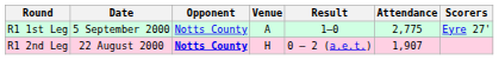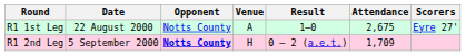 <table class= "wikitable " style="font-size:100%; text-align:center">
 <tr>
 <th>Round</th>
 <th>Date</th>
 <th>Opponent</th>
 <th>Venue</th>
 <th>Result</th>
 <th>Attendance</th>
 <th>Scorers</th>
 </tr>
 <tr style="background: #d0ffe3;">
 <td>R1 1st Leg</td>
-<td>5 September 2000</td>
+<td>22 August 2000</td>
 <td><a href='#'>Notts County</a></td>
 <td>A</td>
 <td>1–0</td>
-<td>2,775</td>
+<td>2,675</td>
 <td><a href='#'>Eyre</a> 27'</td>
 </tr>
 <tr style="background: #ffd0e3;">
 <td>R1 2nd Leg</td>
-<td>22 August 2000</td>
+<td>5 September 2000</td>
 <td><strong><a href='#'>Notts County</a></strong></td>
 <td>H</td>
 <td>0 – 2 (<a href='#'>a.e.t.</a>)</td>
-<td>1,907</td>
+<td>1,709</td>
 <td></td>
 </tr>
 </table>
